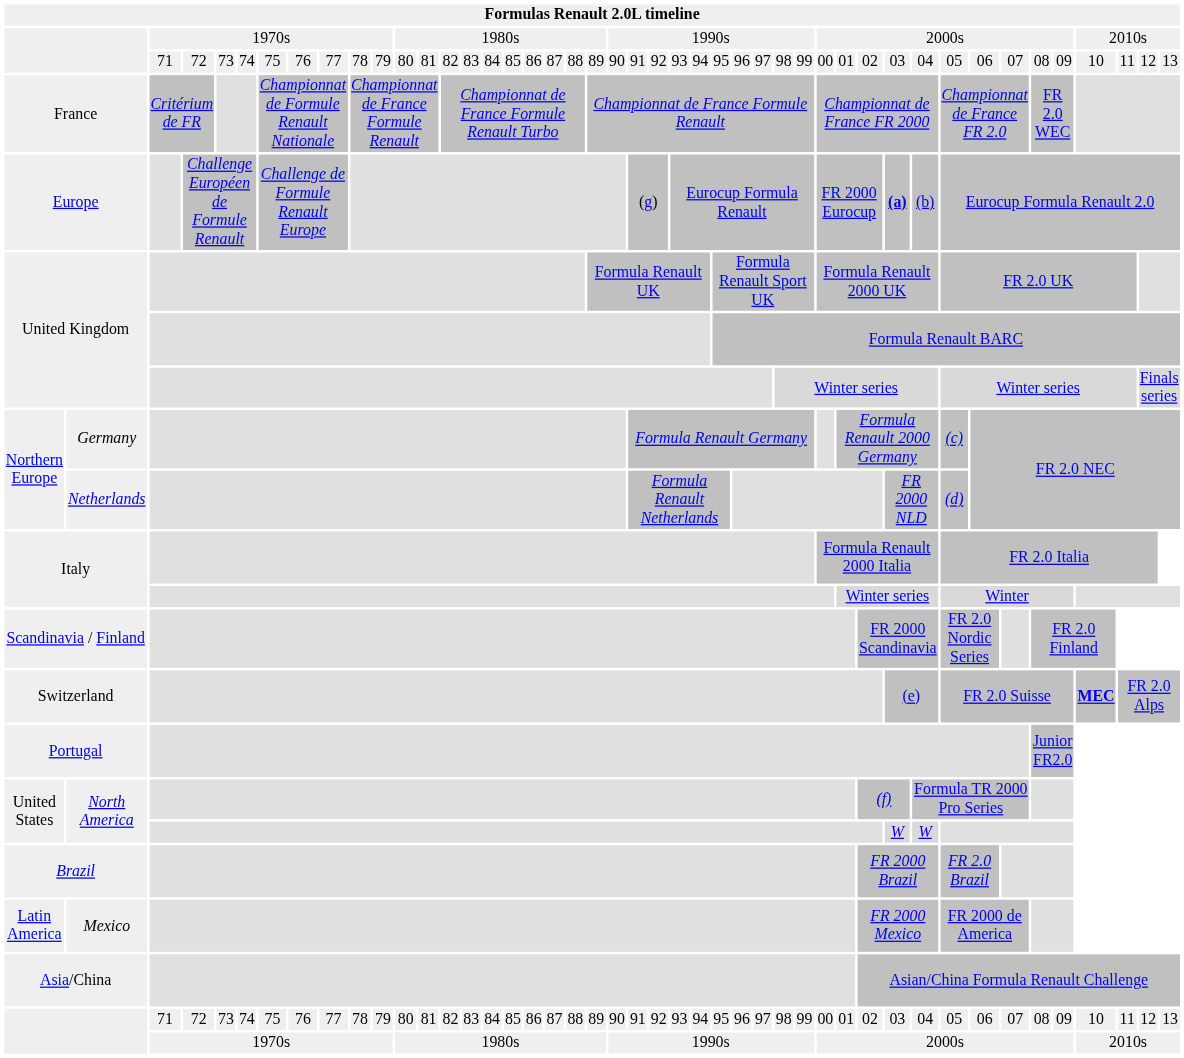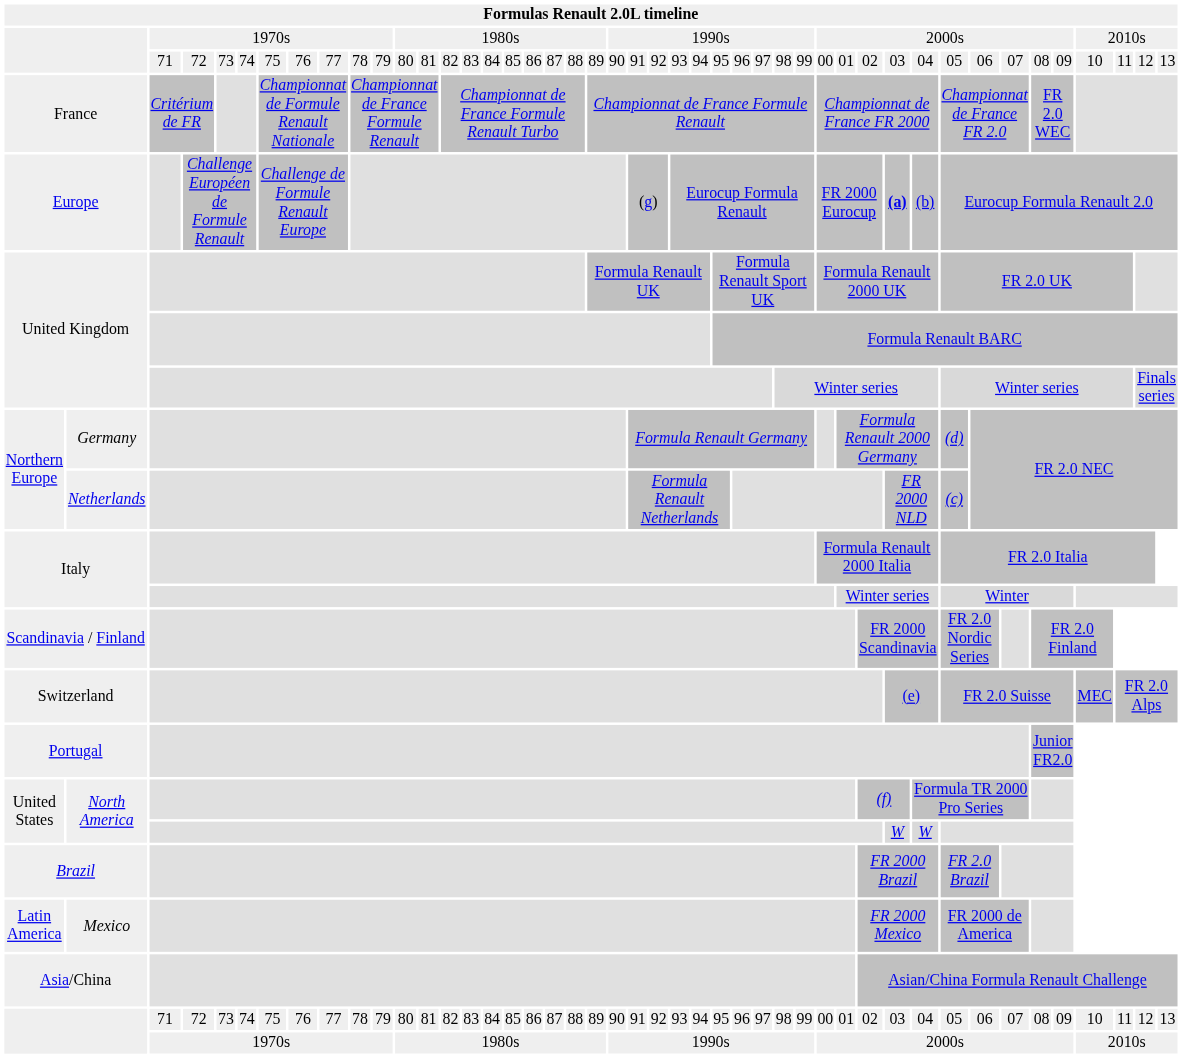 <table class="toccolours collapsible collapsed" style="margin: 0.5em auto; clear: both; font-size:80%; width:100%">
 <tr>
 <th colspan=45 style="background:#EFEFEF;"><strong>Formulas Renault 2.0L timeline</strong></th>
 </tr>
 <tr>
 <td align=center rowspan=2 colspan=2 width=20 style="background:#EFEFEF;"></td>
 <td align=center colspan= 9 style="background:#EFEFEF;">1970s</td>
 <td align=center colspan=10 style="background:#EFEFEF;">1980s</td>
 <td align=center colspan=10 style="background:#EFEFEF;">1990s</td>
 <td align=center colspan=10 style="background:#EFEFEF;">2000s</td>
 <td align=center colspan=4 style="background:#EFEFEF;">2010s</td>
 </tr>
 <tr align=center style="background:#EFEFEF;">
 <td width=20>71</td>
 <td width=20>72</td>
 <td width=20>73</td>
 <td width=20>74</td>
 <td width=20>75</td>
 <td width=20>76</td>
 <td width=20>77</td>
 <td width=20>78</td>
 <td width=20>79</td>
 <td width=20>80</td>
 <td width=20>81</td>
 <td width=20>82</td>
 <td width=20>83</td>
 <td width=20>84</td>
 <td width=20>85</td>
 <td width=20>86</td>
 <td width=20>87</td>
 <td width=20>88</td>
 <td width=20>89</td>
 <td width=20>90</td>
 <td width=20>91</td>
 <td width=20>92</td>
 <td width=20>93</td>
 <td width=20>94</td>
 <td width=20>95</td>
 <td width=20>96</td>
 <td width=20>97</td>
 <td width=20>98</td>
 <td width=20>99</td>
 <td width=20>00</td>
 <td width=20>01</td>
 <td width=20>02</td>
 <td width=20>03</td>
 <td width=20>04</td>
 <td width=20>05</td>
 <td width=20>06</td>
 <td width=20>07</td>
 <td width=20>08</td>
 <td width=20>09</td>
 <td width=20>10</td>
 <td width=20>11</td>
 <td width=20>12</td>
 <td width=20>13</td>
 </tr>
 <tr align=center>
 <td style="background:#EFEFEF;" colspan=2 height=40>France</td>
 <td colspan= 2 style="background:#C0C0C0;"><em><a href='#'>Critérium de FR</a></em></td>
 <td colspan= 2 style="background:#E0E0E0;"></td>
 <td colspan= 3 style="background:#C0C0C0;"><em><a href='#'>Championnat de Formule Renault Nationale</a></em></td>
 <td colspan= 4 style="background:#C0C0C0;"><em><a href='#'>Championnat de France Formule Renault</a></em></td>
 <td colspan= 7 style="background:#C0C0C0;"><em><a href='#'>Championnat de France Formule Renault Turbo</a></em></td>
 <td colspan=11 style="background:#C0C0C0;"><em><a href='#'>Championnat de France Formule Renault</a></em></td>
 <td colspan= 5 style="background:#C0C0C0;"><em><a href='#'>Championnat de France FR 2000</a></em></td>
 <td colspan= 3 style="background:#C0C0C0;"><em><a href='#'>Championnat de France FR 2.0</a></em></td>
 <td colspan= 2 style="background:#C0C0C0;"><a href='#'>FR 2.0 WEC</a></td>
 <td colspan= 4 style="background:#E0E0E0;"></td>
 </tr>
 <tr align=center>
 <td style="background:#EFEFEF;" colspan=2 height=40><a href='#'>Europe</a></td>
 <td colspan= 1 style="background:#E0E0E0;"></td>
 <td colspan= 3 style="background:#C0C0C0;"><em><a href='#'>Challenge Européen de Formule Renault</a></em></td>
 <td colspan= 3 style="background:#C0C0C0;"><em><a href='#'>Challenge de Formule Renault Europe</a></em></td>
 <td colspan=13 style="background:#E0E0E0;"></td>
 <td colspan= 2 style="background:#C0C0C0;">(<a href='#'>g</a>)</td>
 <td colspan= 7 style="background:#C0C0C0;"><a href='#'>Eurocup Formula Renault</a></td>
 <td colspan= 3 style="background:#C0C0C0;"><a href='#'>FR 2000 Eurocup</a></td>
 <td colspan= 1 style="background:#C0C0C0;"><strong><a href='#'>(a)</a></strong></td>
 <td colspan= 1 style="background:#C0C0C0;"><a href='#'>(b)</a></td>
 <td colspan= 9 style="background:#C0C0C0;"><a href='#'>Eurocup Formula Renault 2.0</a></td>
 </tr>
 <tr align=center>
 <td style="background:#EFEFEF;" rowspan=3 colspan=2>United Kingdom</td>
 <td colspan=18 style="background:#E0E0E0;" height=40></td>
 <td colspan=6 style="background:#C0C0C0;"><a href='#'>Formula Renault UK</a></td>
 <td colspan=5 style="background:#C0C0C0;"><a href='#'>Formula Renault Sport UK</a></td>
 <td colspan=5 style="background:#C0C0C0;"><a href='#'>Formula Renault 2000 UK</a></td>
 <td colspan=7 style="background:#C0C0C0;"><a href='#'>FR 2.0 UK</a></td>
 <td colspan=2 style="background:#E0E0E0;"></td>
 </tr>
 <tr align=center>
 <td colspan=24 style="background:#E0E0E0;" height=40></td>
 <td colspan=20 style="background:#C0C0C0;"><a href='#'>Formula Renault BARC</a></td>
 </tr>
 <tr align=center>
 <td colspan=27 style="background:#E0E0E0;"></td>
 <td colspan= 7 style="background:#D9D9D9;"><a href='#'>Winter series</a></td>
 <td colspan= 7 style="background:#D9D9D9;"><a href='#'>Winter series</a></td>
 <td colspan= 2 style="background:#D9D9D9;"><a href='#'>Finals series</a></td>
 </tr>
 <tr align=center>
 <td style="background:#EFEFEF;" rowspan=2 height=40><a href='#'>Northern Europe</a></td>
 <td style="background:#EFEFEF;" height=40><em>Germany</em></td>
 <td colspan=20 style="background:#E0E0E0;"></td>
 <td colspan= 9 style="background:#C0C0C0;"><em><a href='#'>Formula Renault Germany</a></em></td>
 <td colspan= 1 style="background:#E0E0E0;"></td>
 <td colspan= 4 style="background:#C0C0C0;"><em><a href='#'>Formula Renault 2000 Germany</a></em></td>
-<td colspan= 1 style="background:#C0C0C0;"><em><a href='#'>(c)</a></em></td>
+<td colspan= 1 style="background:#C0C0C0;"><em><a href='#'>(d)</a></em></td>
 <td colspan= 8 style="background:#C0C0C0;" rowspan=2><a href='#'>FR 2.0 NEC</a></td>
 </tr>
 <tr align=center>
 <td style="background:#EFEFEF;" height=40><em><a href='#'>Netherlands</a></em></td>
 <td colspan=20 style="background:#E0E0E0;"></td>
 <td colspan= 5 style="background:#C0C0C0;"><em><a href='#'>Formula Renault Netherlands</a></em></td>
 <td colspan= 7 style="background:#E0E0E0;"></td>
 <td colspan= 2 style="background:#C0C0C0;"><em><a href='#'>FR 2000 NLD</a></em></td>
-<td colspan= 1 style="background:#C0C0C0;"><em><a href='#'>(d)</a></em></td>
+<td colspan= 1 style="background:#C0C0C0;"><em><a href='#'>(c)</a></em></td>
 </tr>
 <tr align=center>
 <td style="background:#EFEFEF;" rowspan=2 colspan=2>Italy</td>
 <td colspan=29 style="background:#E0E0E0;" height=40></td>
 <td colspan= 5 style="background:#C0C0C0;"><a href='#'>Formula Renault 2000 Italia</a></td>
 <td colspan= 8 style="background:#C0C0C0;"><a href='#'>FR 2.0 Italia</a></td>
 </tr>
 <tr align=center>
 <td colspan=30 style="background:#E0E0E0;"></td>
 <td colspan= 4 style="background:#D9D9D9;"><a href='#'>Winter series</a></td>
 <td colspan= 5 style="background:#D9D9D9;"><a href='#'>Winter</a></td>
 <td colspan=4 style="background:#E0E0E0;"></td>
 </tr>
 <tr align=center>
 <td style="background:#EFEFEF;" colspan=2 height=40><a href='#'>Scandinavia</a> / <a href='#'>Finland</a></td>
 <td colspan=31 style="background:#E0E0E0;"></td>
 <td colspan= 3 style="background:#C0C0C0;"><a href='#'>FR 2000 Scandinavia</a></td>
 <td colspan= 2 style="background:#C0C0C0;"><a href='#'>FR 2.0 Nordic Series</a></td>
 <td colspan= 1 style="background:#E0E0E0;"></td>
 <td colspan= 3 style="background:#C0C0C0;"><a href='#'>FR 2.0 Finland</a></td>
 </tr>
 <tr align=center>
 <td style="background:#EFEFEF;" colspan=2 height=40>Switzerland</td>
 <td colspan=32 style="background:#E0E0E0;"></td>
 <td colspan= 2 style="background:#C0C0C0;"><a href='#'>(e)</a></td>
 <td colspan= 5 style="background:#C0C0C0;"><a href='#'>FR 2.0 Suisse</a></td>
-<td style="background:#C0C0C0;"><strong><a href='#'>MEC</a></strong></td>
+<td style="background:#C0C0C0;"><a href='#'>MEC</a></td>
 <td colspan= 3 style="background:#C0C0C0;"><a href='#'>FR 2.0 Alps</a></td>
 </tr>
 <tr align=center>
 <td style="background:#EFEFEF;" colspan=2 height=40><a href='#'>Portugal</a></td>
 <td colspan=37 style="background:#E0E0E0;"></td>
 <td colspan= 2 style="background:#C0C0C0;"><a href='#'>Junior FR2.0</a></td>
 </tr>
 <tr align=center>
 <td style="background:#EFEFEF;" rowspan=2 height=40>United States</td>
 <td style="background:#EFEFEF;" rowspan=2><em><a href='#'>North America</a></em></td>
 <td colspan=31 style="background:#E0E0E0;"></td>
 <td colspan= 2 style="background:#C0C0C0;"><em><a href='#'>(f)</a></em></td>
 <td colspan= 4 style="background:#C0C0C0;"><a href='#'>Formula TR 2000 Pro Series</a></td>
 <td colspan= 2 style="background:#E0E0E0;"></td>
 </tr>
 <tr align=center>
 <td colspan=32 style="background:#E0E0E0;"></td>
 <td colspan= 1 style="background:#D9D9D9;"><em><a href='#'>W</a></em></td>
 <td colspan= 1 style="background:#D9D9D9;"><em><a href='#'>W</a></em></td>
 <td colspan= 5 style="background:#E0E0E0;"></td>
 </tr>
 <tr align=center>
 <td style="background:#EFEFEF;" colspan=2 height=40><em><a href='#'>Brazil</a></em></td>
 <td colspan=31 style="background:#E0E0E0;"></td>
 <td colspan= 3 style="background:#C0C0C0;"><em><a href='#'>FR 2000 Brazil</a></em></td>
 <td colspan= 2 style="background:#C0C0C0;"><em><a href='#'>FR 2.0 Brazil</a></em></td>
 <td colspan= 3 style="background:#E0E0E0;"></td>
 </tr>
 <tr align=center>
 <td style="background:#EFEFEF;" height=40><a href='#'>Latin America</a></td>
 <td style="background:#EFEFEF;" height=40><em>Mexico</em></td>
 <td colspan=31 style="background:#E0E0E0;"></td>
 <td colspan= 3 style="background:#C0C0C0;"><em><a href='#'>FR 2000 Mexico</a></em></td>
 <td colspan= 3 style="background:#C0C0C0;"><a href='#'>FR 2000 de America</a></td>
 <td colspan= 2 style="background:#E0E0E0;"></td>
 </tr>
 <tr align=center>
 <td style="background:#EFEFEF;" colspan=2 height=40><a href='#'>Asia</a>/China</td>
 <td colspan=31 style="background:#E0E0E0;"></td>
 <td colspan= 12 style="background:#C0C0C0;"><a href='#'>Asian/China Formula Renault Challenge</a></td>
 </tr>
 <tr align=center style="background:#EFEFEF;">
 <td align=center rowspan=2 colspan=2 style="background:#EFEFEF;"></td>
 <td>71</td>
 <td>72</td>
 <td>73</td>
 <td>74</td>
 <td>75</td>
 <td>76</td>
 <td>77</td>
 <td>78</td>
 <td>79</td>
 <td>80</td>
 <td>81</td>
 <td>82</td>
 <td>83</td>
 <td>84</td>
 <td>85</td>
 <td>86</td>
 <td>87</td>
 <td>88</td>
 <td>89</td>
 <td>90</td>
 <td>91</td>
 <td>92</td>
 <td>93</td>
 <td>94</td>
 <td>95</td>
 <td>96</td>
 <td>97</td>
 <td>98</td>
 <td>99</td>
 <td>00</td>
 <td>01</td>
 <td>02</td>
 <td>03</td>
 <td>04</td>
 <td>05</td>
 <td>06</td>
 <td>07</td>
 <td>08</td>
 <td>09</td>
 <td>10</td>
 <td>11</td>
 <td>12</td>
 <td>13</td>
 </tr>
 <tr>
 <td align=center colspan= 9 style="background:#EFEFEF;">1970s</td>
 <td align=center colspan=10 style="background:#EFEFEF;">1980s</td>
 <td align=center colspan=10 style="background:#EFEFEF;">1990s</td>
 <td align=center colspan=10 style="background:#EFEFEF;">2000s</td>
 <td align=center colspan=4 style="background:#EFEFEF;">2010s</td>
 </tr>
 </table>
